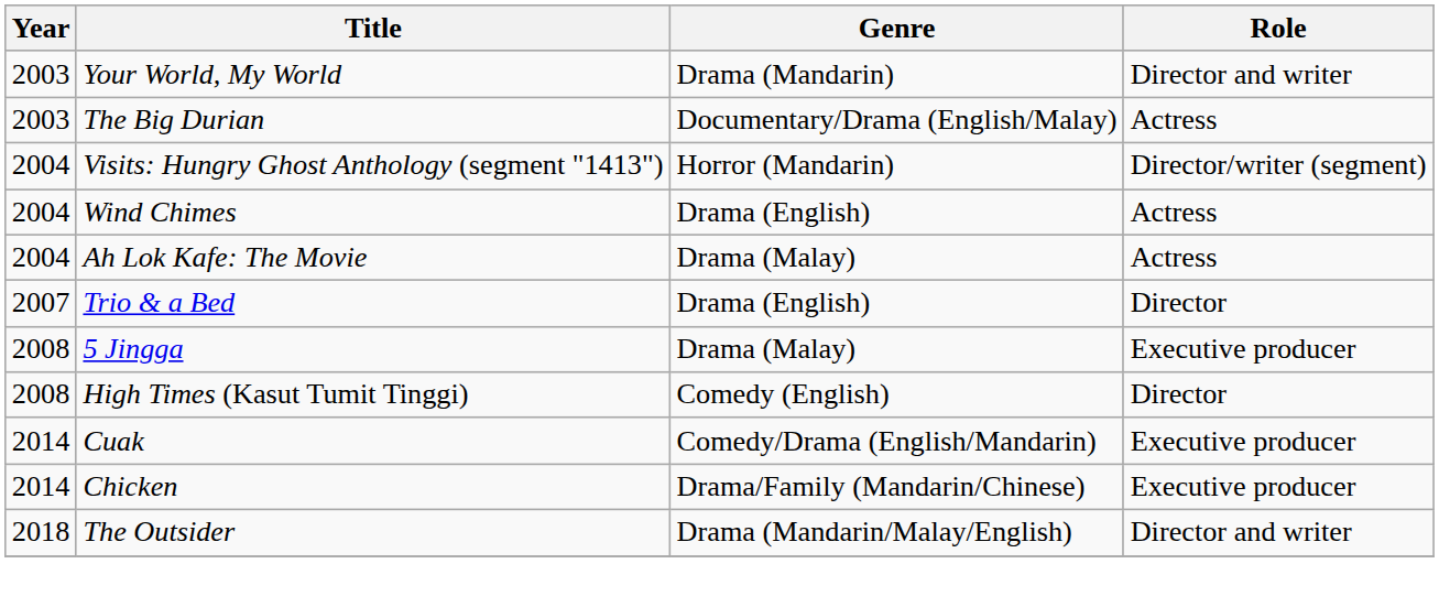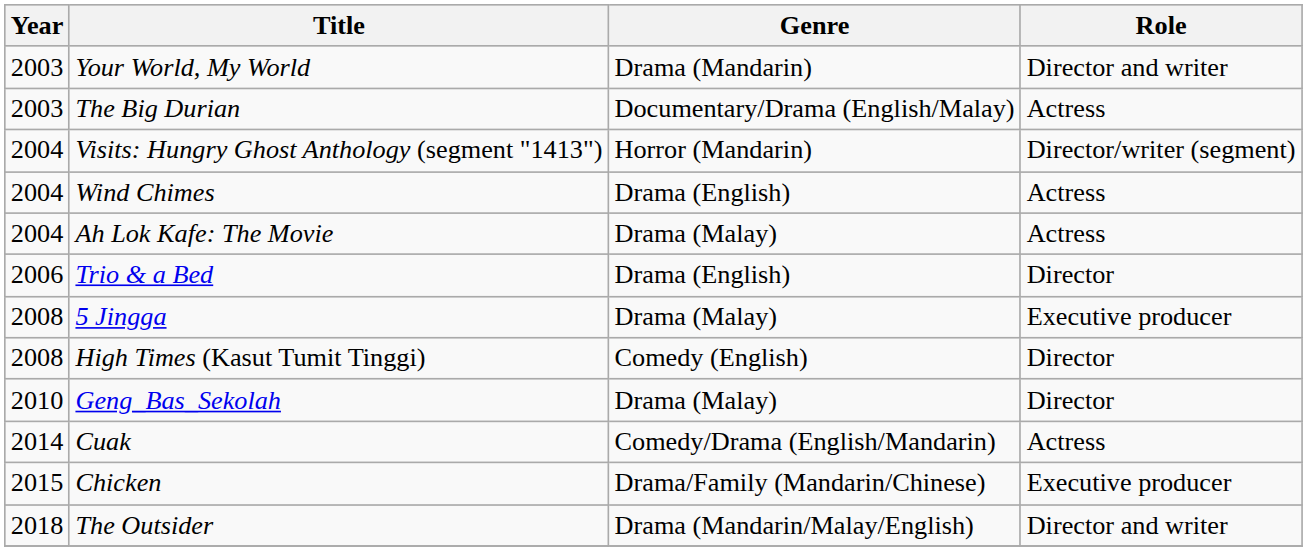 <table class="wikitable">
 <tr>
 <th>Year</th>
 <th>Title</th>
 <th>Genre</th>
 <th>Role</th>
 </tr>
 <tr>
 <td>2003</td>
 <td><em>Your World, My World</em></td>
 <td>Drama (Mandarin)</td>
 <td>Director and writer</td>
 </tr>
 <tr>
 <td>2003</td>
 <td><em>The Big Durian</em></td>
 <td>Documentary/Drama  (English/Malay)</td>
 <td>Actress</td>
 </tr>
 <tr>
 <td>2004</td>
 <td><em>Visits: Hungry Ghost Anthology</em>  (segment "1413")</td>
 <td>Horror (Mandarin)</td>
 <td>Director/writer (segment)</td>
 </tr>
 <tr>
 <td>2004</td>
 <td><em>Wind Chimes</em></td>
 <td>Drama (English)</td>
 <td>Actress</td>
 </tr>
 <tr>
 <td>2004</td>
 <td><em>Ah Lok Kafe: The Movie</em></td>
 <td>Drama (Malay)</td>
 <td>Actress</td>
 </tr>
 <tr>
-<td>2007</td>
+<td>2006</td>
 <td><em><a href='#'>Trio & a Bed</a></em></td>
 <td>Drama (English)</td>
 <td>Director</td>
 </tr>
 <tr>
 <td>2008</td>
 <td><em><a href='#'>5 Jingga</a></em></td>
 <td>Drama (Malay)</td>
 <td>Executive producer</td>
 </tr>
 <tr>
 <td>2008</td>
 <td><em>High Times</em> (Kasut Tumit Tinggi)</td>
 <td>Comedy (English)</td>
 <td>Director</td>
 </tr>
 <tr>
+<td>2010</td>
+<td><em><a href='#'>Geng_Bas_Sekolah</a></em></td>
+<td>Drama (Malay)</td>
+<td>Director</td>
+</tr>
+<tr>
 <td>2014</td>
 <td><em>Cuak</em></td>
 <td>Comedy/Drama (English/Mandarin)</td>
-<td>Executive producer</td>
+<td>Actress</td>
 </tr>
 <tr>
-<td>2014</td>
+<td>2015</td>
 <td><em>Chicken</em></td>
 <td>Drama/Family (Mandarin/Chinese)</td>
 <td>Executive producer</td>
 </tr>
 <tr>
 <td>2018</td>
 <td><em>The Outsider</em></td>
 <td>Drama (Mandarin/Malay/English)</td>
 <td>Director and writer</td>
 </tr>
 <tr>
 </tr>
 </table>
